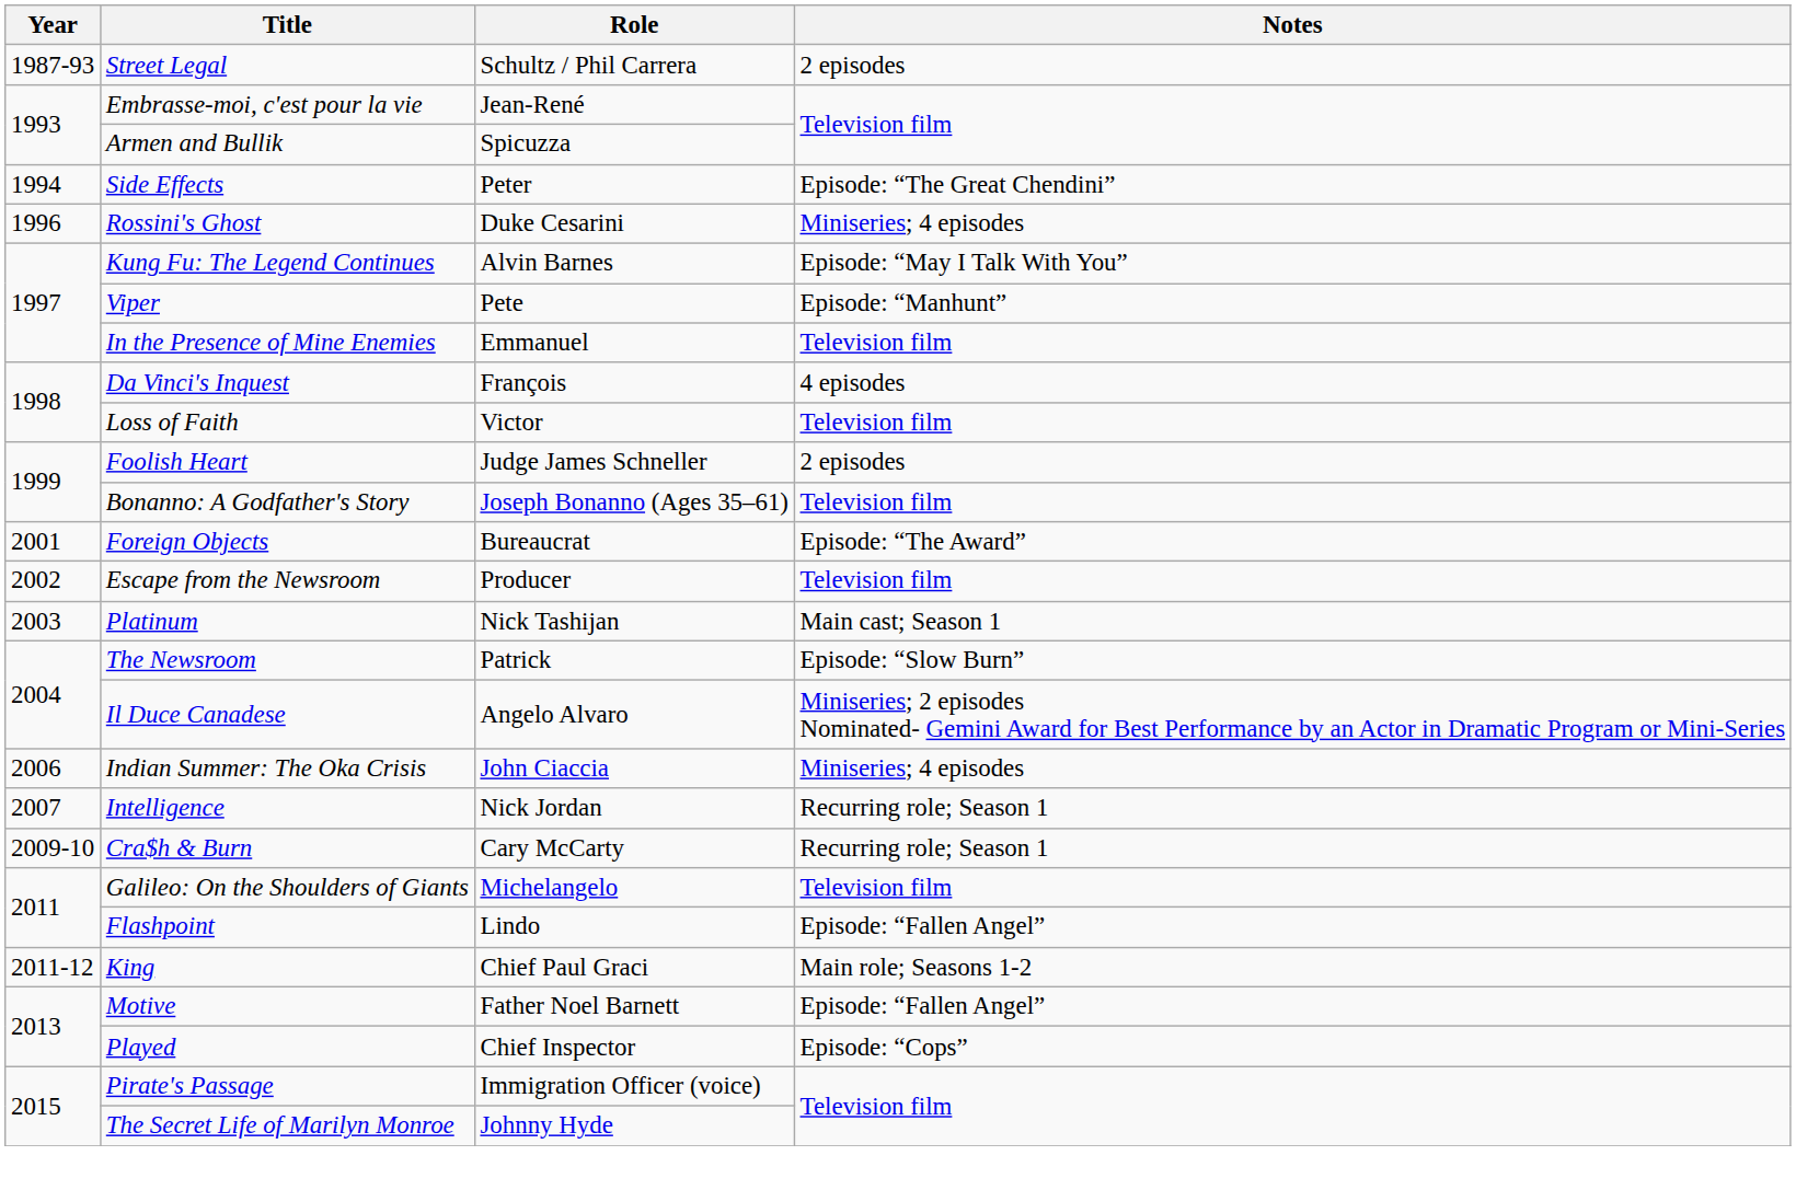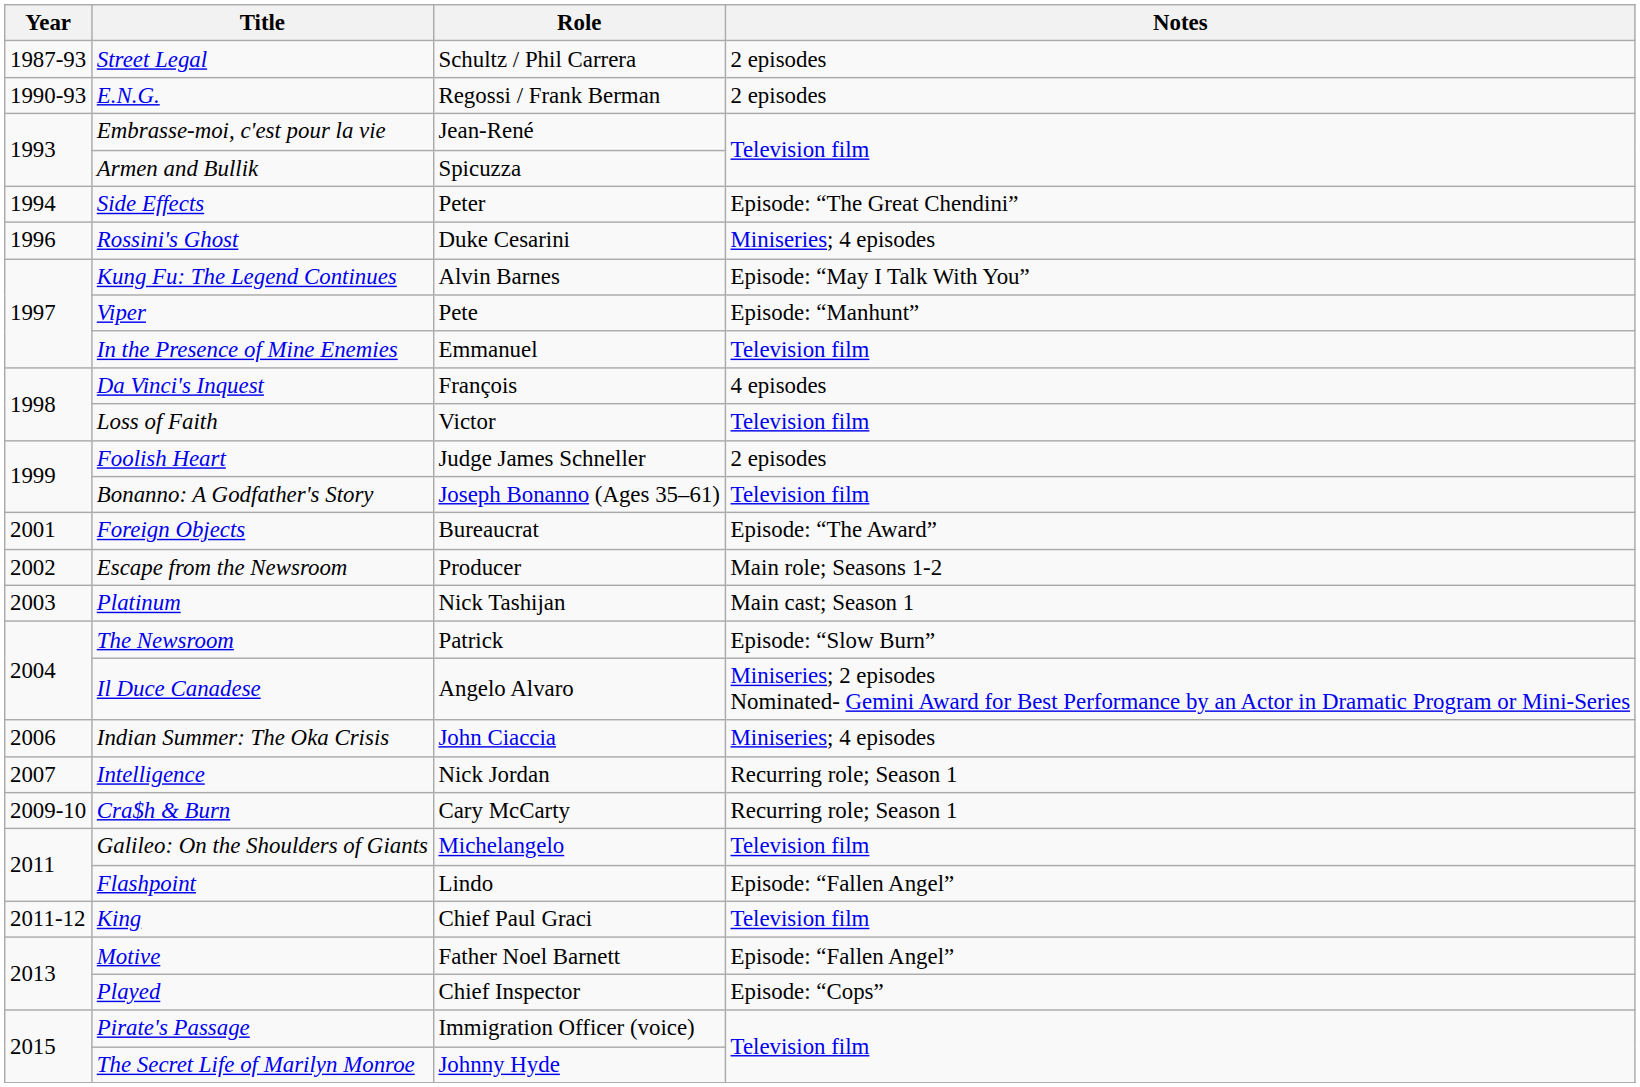 <table class="wikitable sortable">
 <tr>
 <th>Year</th>
 <th>Title</th>
 <th>Role</th>
 <th class="unsortable">Notes</th>
 </tr>
 <tr>
 <td>1987-93</td>
 <td><a href='#'><em>Street Legal</em></a></td>
 <td>Schultz / Phil Carrera</td>
+<td>2 episodes</td>
+</tr>
+<tr>
+<td>1990-93</td>
+<td><em><a href='#'>E.N.G.</a></em></td>
+<td>Regossi / Frank Berman</td>
 <td>2 episodes</td>
 </tr>
 <tr>
 <td rowspan="2">1993</td>
 <td><em>Embrasse-moi, c'est pour la vie</em></td>
 <td>Jean-René</td>
 <td rowspan="2"><a href='#'>Television film</a></td>
 </tr>
 <tr>
 <td><em>Armen and Bullik</em></td>
 <td>Spicuzza</td>
 </tr>
 <tr>
 <td>1994</td>
 <td><a href='#'><em>Side Effects</em></a></td>
 <td>Peter</td>
 <td>Episode: “The Great Chendini”</td>
 </tr>
 <tr>
 <td>1996</td>
 <td><em><a href='#'>Rossini's Ghost</a></em></td>
 <td>Duke Cesarini</td>
 <td><a href='#'>Miniseries</a>; 4 episodes</td>
 </tr>
 <tr>
 <td rowspan="3">1997</td>
 <td><em><a href='#'>Kung Fu: The Legend Continues</a></em></td>
 <td>Alvin Barnes</td>
 <td>Episode: “May I Talk With You”</td>
 </tr>
 <tr>
 <td><a href='#'><em>Viper</em></a></td>
 <td>Pete</td>
 <td>Episode: “Manhunt”</td>
 </tr>
 <tr>
 <td><a href='#'><em>In the Presence of Mine Enemies</em></a></td>
 <td>Emmanuel</td>
 <td><a href='#'>Television film</a></td>
 </tr>
 <tr>
 <td rowspan="2">1998</td>
 <td><em><a href='#'>Da Vinci's Inquest</a></em></td>
 <td>François</td>
 <td>4 episodes</td>
 </tr>
 <tr>
 <td><em>Loss of Faith</em></td>
 <td>Victor</td>
 <td><a href='#'>Television film</a></td>
 </tr>
 <tr>
 <td rowspan="2">1999</td>
 <td><a href='#'><em>Foolish Heart</em></a></td>
 <td>Judge James Schneller</td>
 <td>2 episodes</td>
 </tr>
 <tr>
 <td><em>Bonanno: A Godfather's Story</em></td>
 <td><a href='#'>Joseph Bonanno</a> (Ages 35–61)</td>
 <td><a href='#'>Television film</a></td>
 </tr>
 <tr>
 <td>2001</td>
 <td><a href='#'><em>Foreign Objects</em></a></td>
 <td>Bureaucrat</td>
 <td>Episode: “The Award”</td>
 </tr>
 <tr>
 <td>2002</td>
 <td><em>Escape from the Newsroom</em></td>
 <td>Producer</td>
-<td><a href='#'>Television film</a></td>
+<td>Main role; Seasons 1-2</td>
 </tr>
 <tr>
 <td>2003</td>
 <td><a href='#'><em>Platinum</em></a></td>
 <td>Nick Tashijan</td>
 <td>Main cast; Season 1</td>
 </tr>
 <tr>
 <td rowspan="2">2004</td>
 <td><a href='#'><em>The Newsroom</em></a></td>
 <td>Patrick</td>
 <td>Episode: “Slow Burn”</td>
 </tr>
 <tr>
 <td><em><a href='#'>Il Duce Canadese</a></em></td>
 <td>Angelo Alvaro</td>
 <td><a href='#'>Miniseries</a>; 2 episodes<br>Nominated- <a href='#'>Gemini Award for Best Performance by an Actor in Dramatic Program or Mini-Series</a></td>
 </tr>
 <tr>
 <td>2006</td>
 <td><em>Indian Summer: The Oka Crisis</em></td>
 <td><a href='#'>John Ciaccia</a></td>
 <td><a href='#'>Miniseries</a>; 4 episodes</td>
 </tr>
 <tr>
 <td>2007</td>
 <td><a href='#'><em>Intelligence</em></a></td>
 <td>Nick Jordan</td>
 <td>Recurring role; Season 1</td>
 </tr>
 <tr>
 <td>2009-10</td>
 <td><em><a href='#'>Cra$h & Burn</a></em></td>
 <td>Cary McCarty</td>
 <td>Recurring role; Season 1</td>
 </tr>
 <tr>
 <td rowspan="2">2011</td>
 <td><em>Galileo: On the Shoulders of Giants</em></td>
 <td><a href='#'>Michelangelo</a></td>
 <td><a href='#'>Television film</a></td>
 </tr>
 <tr>
 <td><a href='#'><em>Flashpoint</em></a></td>
 <td>Lindo</td>
 <td>Episode: “Fallen Angel”</td>
 </tr>
 <tr>
 <td>2011-12</td>
 <td><a href='#'><em>King</em></a></td>
 <td>Chief Paul Graci</td>
-<td>Main role; Seasons 1-2</td>
+<td><a href='#'>Television film</a></td>
 </tr>
 <tr>
 <td rowspan="2">2013</td>
 <td><a href='#'><em>Motive</em></a></td>
 <td>Father Noel Barnett</td>
 <td>Episode: “Fallen Angel”</td>
 </tr>
 <tr>
 <td><a href='#'><em>Played</em></a></td>
 <td>Chief Inspector</td>
 <td>Episode: “Cops”</td>
 </tr>
 <tr>
 <td rowspan="2">2015</td>
 <td><em><a href='#'>Pirate's Passage</a></em></td>
 <td>Immigration Officer (voice)</td>
 <td rowspan="2"><a href='#'>Television film</a></td>
 </tr>
 <tr>
 <td data-sort-value="Secret Life of Marilyn Monroe, The"><em><a href='#'>The Secret Life of Marilyn Monroe</a></em></td>
 <td><a href='#'>Johnny Hyde</a></td>
 </tr>
 <tr>
 </tr>
 </table>
